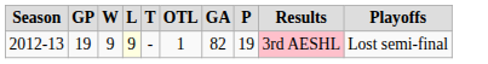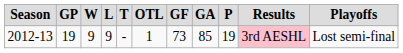 <table class="wikitable">
 <tr align="center"  bgcolor="#dddddd">
 <td><strong>Season</strong></td>
 <td><strong>GP</strong></td>
 <td><strong>W</strong></td>
 <td><strong>L</strong></td>
 <td><strong>T</strong></td>
 <td><strong>OTL</strong></td>
+<td><strong>GF</strong></td>
 <td><strong>GA</strong></td>
 <td><strong>P</strong></td>
 <td><strong>Results</strong></td>
 <td><strong>Playoffs</strong></td>
 </tr>
 <tr align="center">
 <td>2012-13</td>
 <td>19</td>
 <td>9</td>
-<td style="background: lightyellow;">9</td>
+<td>9</td>
 <td>-</td>
 <td>1</td>
-<td>82</td>
+<td>73</td>
+<td>85</td>
 <td>19</td>
 <td style="background: pink;">3rd AESHL</td>
 <td>Lost semi-final</td>
 </tr>
 </table>
